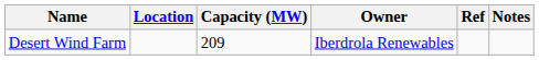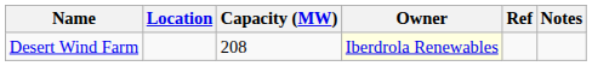 <table class="wikitable sortable">
 <tr>
 <th>Name</th>
 <th><a href='#'>Location</a></th>
 <th>Capacity (<a href='#'>MW</a>)</th>
 <th>Owner</th>
 <th>Ref</th>
 <th>Notes</th>
 </tr>
 <tr>
 <td><a href='#'>Desert Wind Farm</a></td>
 <td></td>
-<td>209</td>
-<td><a href='#'>Iberdrola Renewables</a></td>
+<td>208</td>
+<td style="background: lightyellow;"><a href='#'>Iberdrola Renewables</a></td>
 <td></td>
 <td></td>
 </tr>
 </table>
